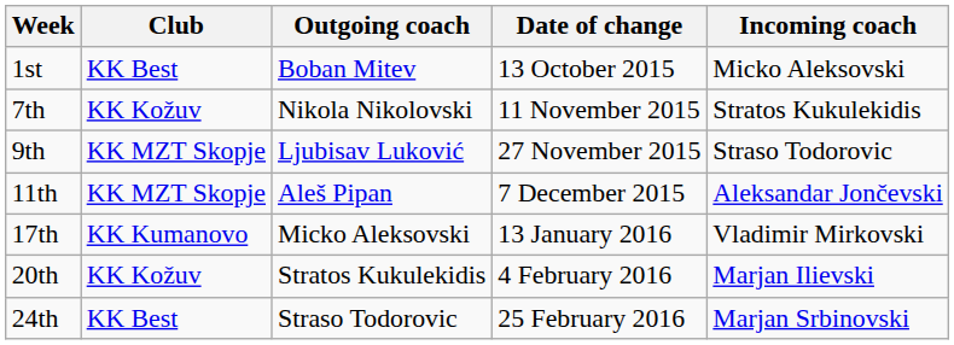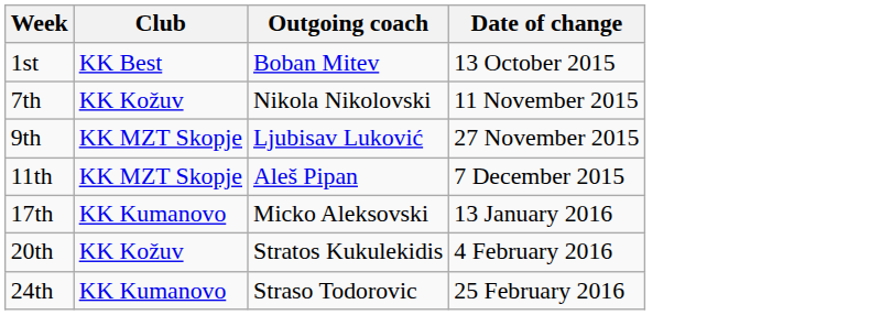 <table class="wikitable">
 <tr>
 <th>Week</th>
 <th>Club</th>
 <th>Outgoing coach</th>
 <th>Date of change</th>
-<th>Incoming coach</th>
 </tr>
 <tr>
 <td>1st</td>
 <td><a href='#'>KK Best</a></td>
 <td> <a href='#'>Boban Mitev</a></td>
 <td>13 October 2015</td>
-<td> Micko Aleksovski</td>
 </tr>
 <tr>
 <td>7th</td>
 <td><a href='#'>KK Kožuv</a></td>
 <td> Nikola Nikolovski</td>
 <td>11 November 2015</td>
-<td> Stratos Kukulekidis</td>
 </tr>
 <tr>
 <td>9th</td>
 <td><a href='#'>KK MZT Skopje</a></td>
 <td> <a href='#'>Ljubisav Luković</a></td>
 <td>27 November 2015</td>
-<td> Straso Todorovic</td>
 </tr>
 <tr>
 <td>11th</td>
 <td><a href='#'>KK MZT Skopje</a></td>
 <td> <a href='#'>Aleš Pipan</a></td>
 <td>7 December 2015</td>
-<td> <a href='#'>Aleksandar Jončevski</a></td>
 </tr>
 <tr>
 <td>17th</td>
 <td><a href='#'>KK Kumanovo</a></td>
 <td> Micko Aleksovski</td>
 <td>13 January 2016</td>
-<td> Vladimir Mirkovski</td>
 </tr>
 <tr>
 <td>20th</td>
 <td><a href='#'>KK Kožuv</a></td>
 <td> Stratos Kukulekidis</td>
 <td>4 February 2016</td>
-<td> <a href='#'>Marjan Ilievski</a></td>
 </tr>
 <tr>
 <td>24th</td>
-<td><a href='#'>KK Best</a></td>
+<td><a href='#'>KK Kumanovo</a></td>
 <td> Straso Todorovic</td>
 <td>25 February 2016</td>
-<td> <a href='#'>Marjan Srbinovski</a></td>
 </tr>
 </table>
